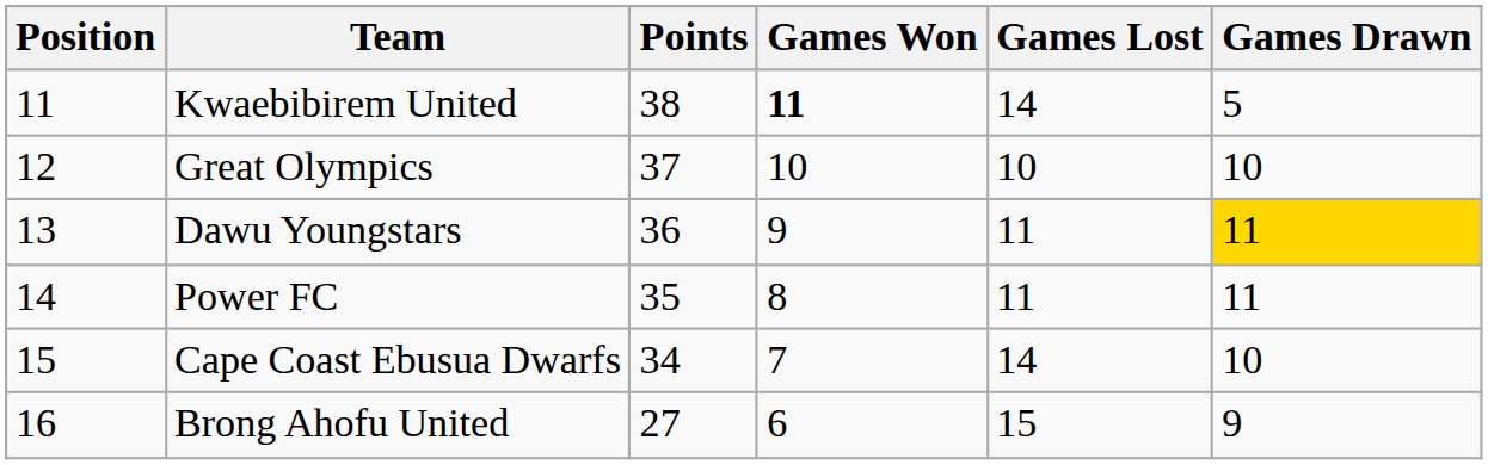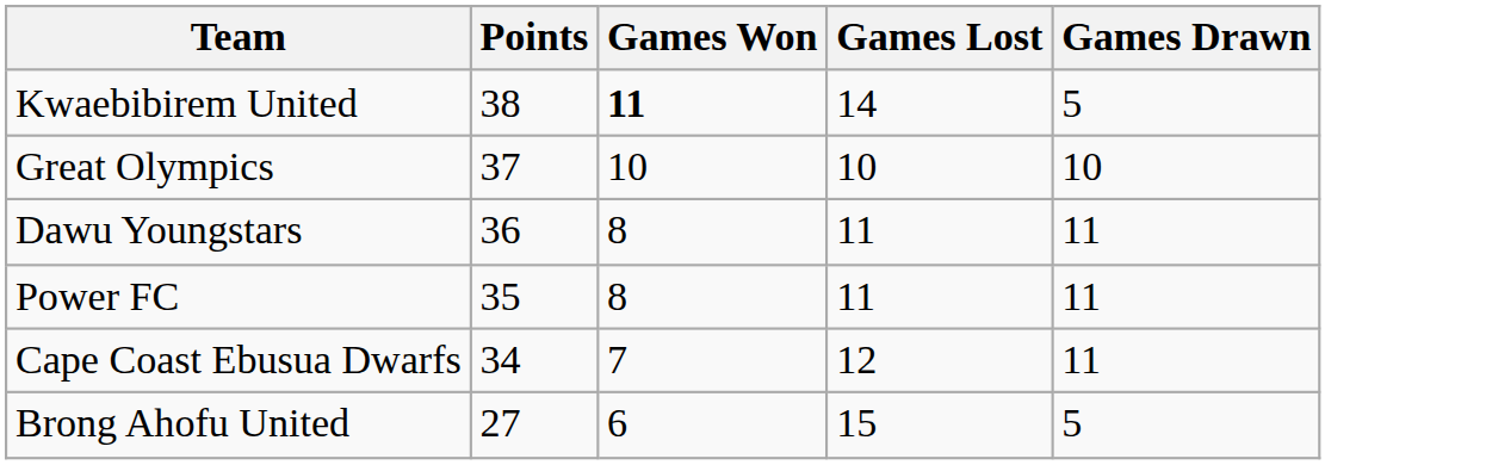 <table class="wikitable">
 <tr>
-<th>Position</th>
 <th>Team</th>
 <th>Points</th>
 <th>Games Won</th>
 <th>Games Lost</th>
 <th>Games Drawn</th>
 </tr>
 <tr>
-<td>11</td>
 <td>Kwaebibirem United</td>
 <td>38</td>
 <td><strong>11</strong></td>
 <td>14</td>
 <td>5</td>
 </tr>
 <tr>
-<td>12</td>
 <td>Great Olympics</td>
 <td>37</td>
 <td>10</td>
 <td>10</td>
 <td>10</td>
 </tr>
 <tr>
-<td>13</td>
 <td>Dawu Youngstars</td>
 <td>36</td>
-<td>9</td>
+<td>8</td>
 <td>11</td>
-<td style="background: gold;">11</td>
+<td>11</td>
 </tr>
 <tr>
-<td>14</td>
 <td>Power FC</td>
 <td>35</td>
 <td>8</td>
 <td>11</td>
 <td>11</td>
 </tr>
 <tr>
-<td>15</td>
 <td>Cape Coast Ebusua Dwarfs</td>
 <td>34</td>
 <td>7</td>
-<td>14</td>
-<td>10</td>
+<td>12</td>
+<td>11</td>
 </tr>
 <tr>
-<td>16</td>
 <td>Brong Ahofu United</td>
 <td>27</td>
 <td>6</td>
 <td>15</td>
-<td>9</td>
+<td>5</td>
 </tr>
 </table>
